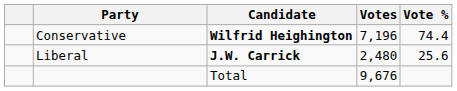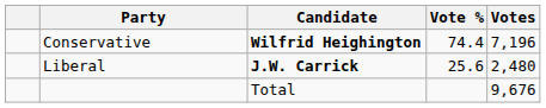 <table class="wikitable">
 <tr>
 <th></th>
 <th scope="col" width="175">Party</th>
 <th scope="col" width="150">Candidate</th>
+<th>Vote %</th>
 <th>Votes</th>
-<th>Vote %</th>
 </tr>
 <tr>
 <td>   </td>
 <td>Conservative</td>
 <td><strong>Wilfrid Heighington</strong></td>
+<td align=right>74.4</td>
 <td align=right>7,196</td>
-<td align=right>74.4</td>
 </tr>
 <tr>
 <td>   </td>
 <td>Liberal</td>
 <td><strong>J.W. Carrick</strong></td>
+<td align=right>25.6</td>
 <td align=right>2,480</td>
-<td align=right>25.6</td>
 </tr>
 <tr |>
 <td></td>
 <td></td>
 <td>Total</td>
+<td></td>
 <td align=right>9,676</td>
-<td></td>
 </tr>
 </table>
